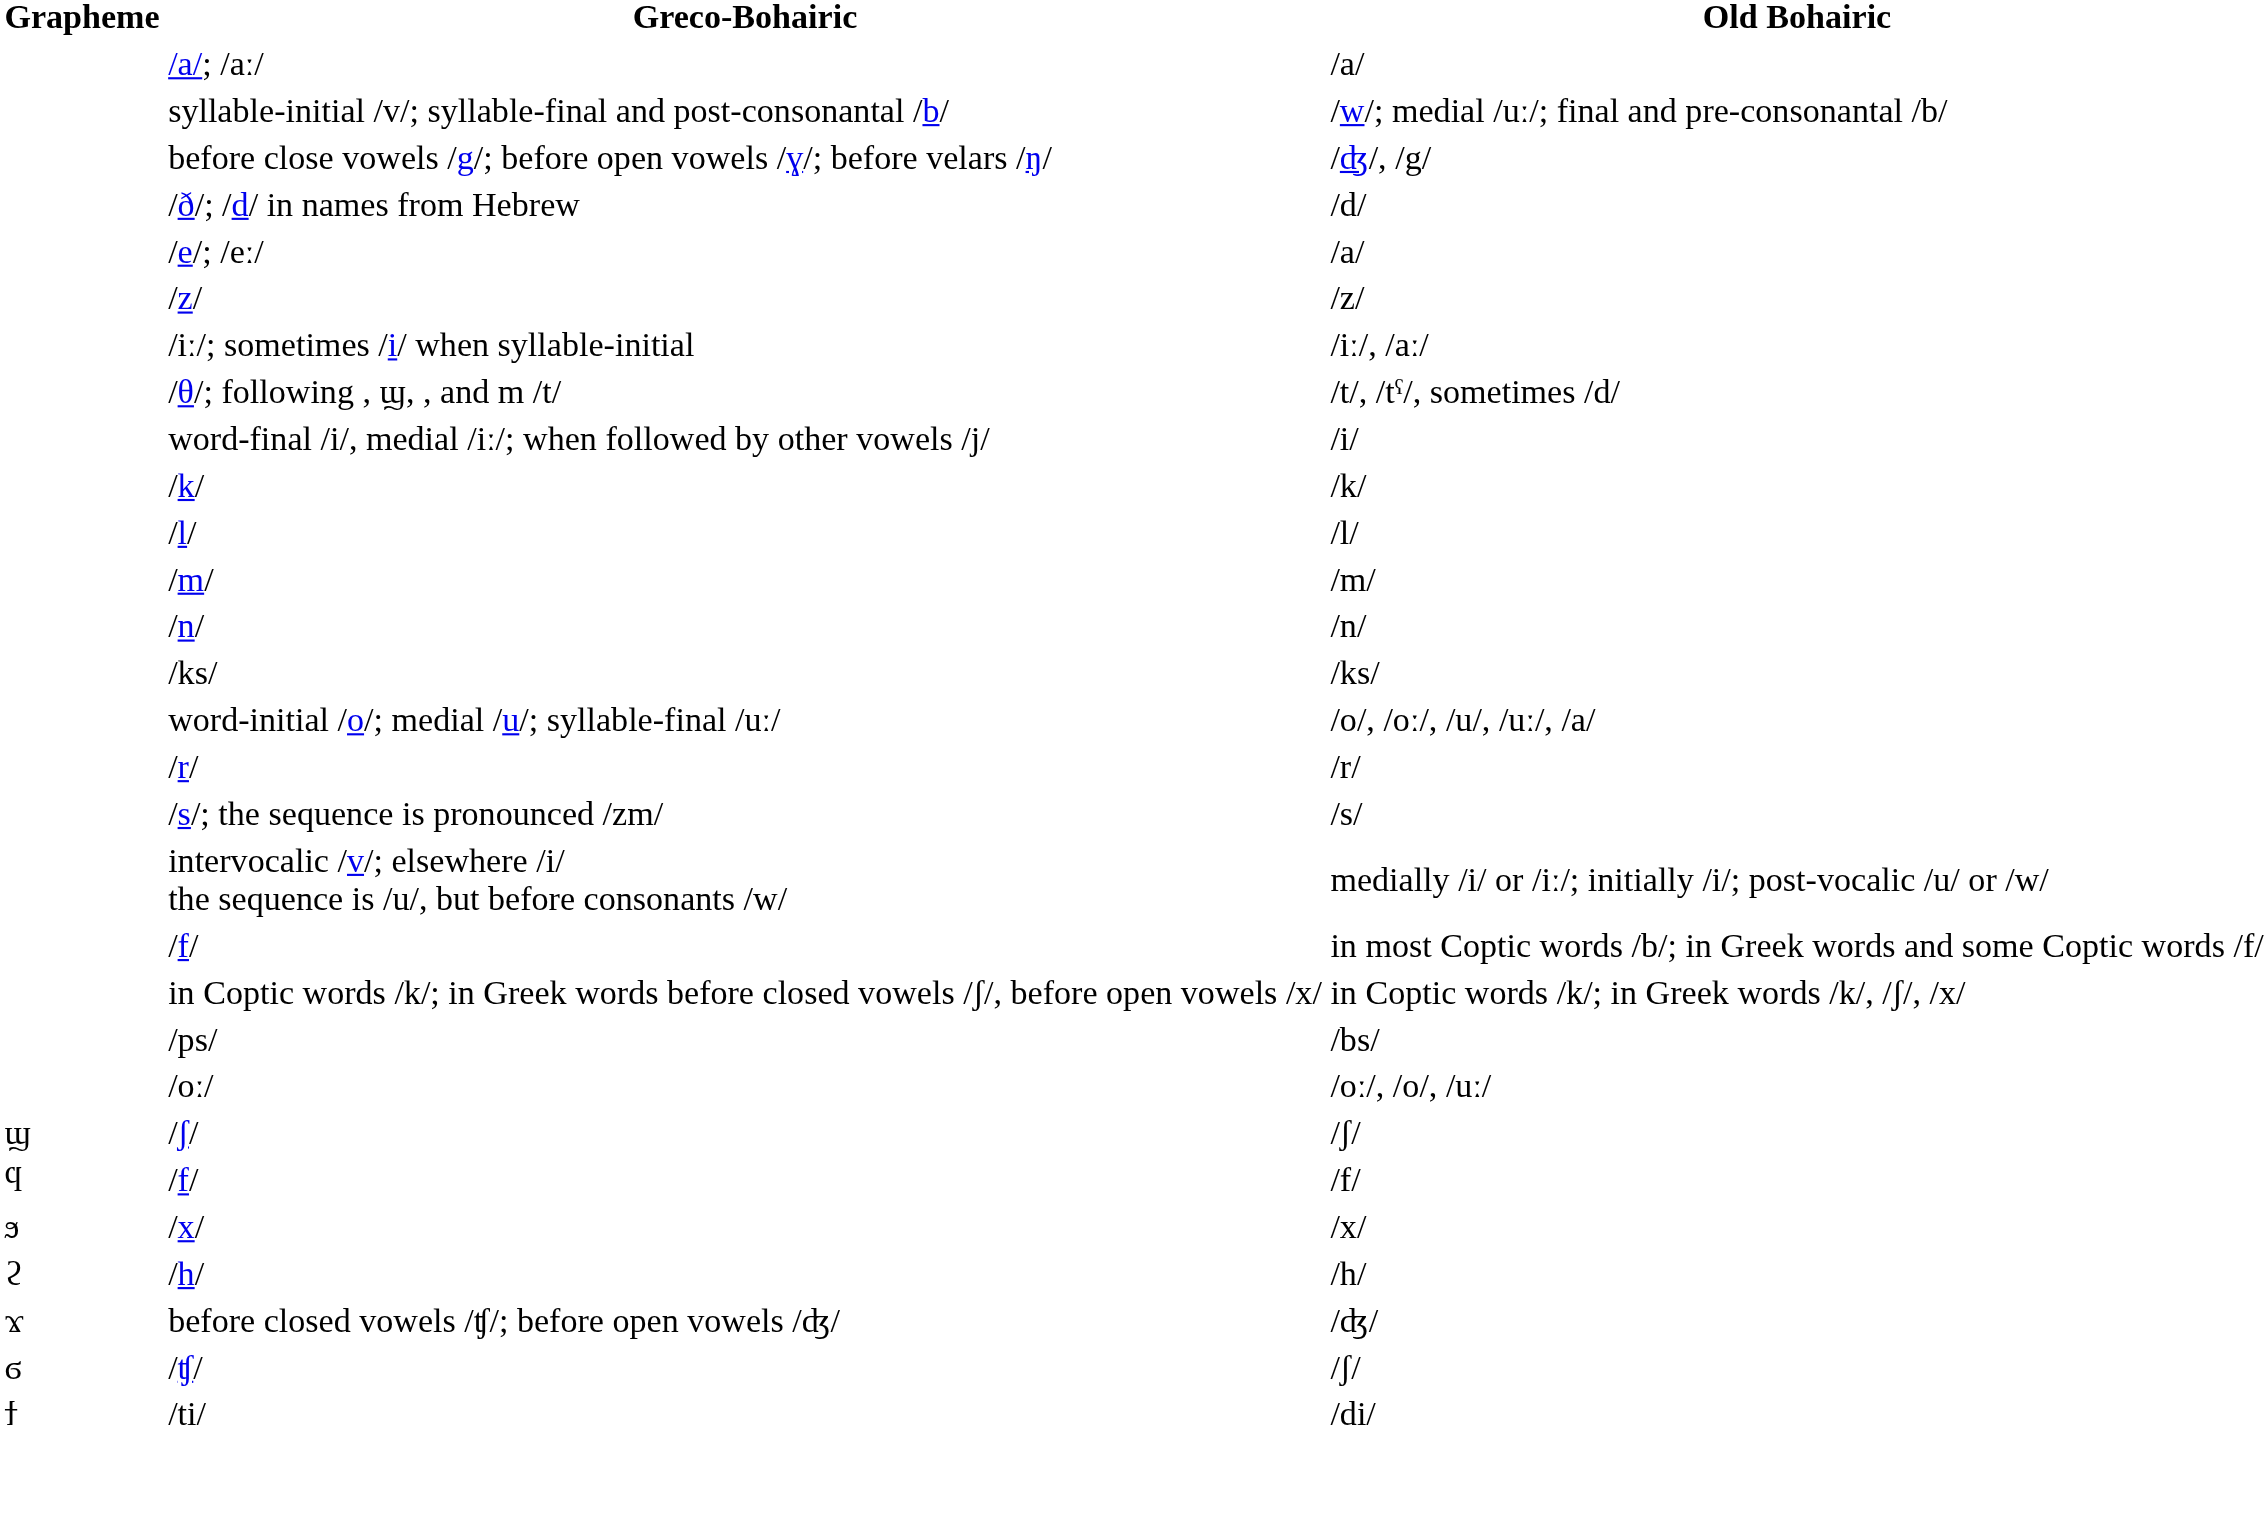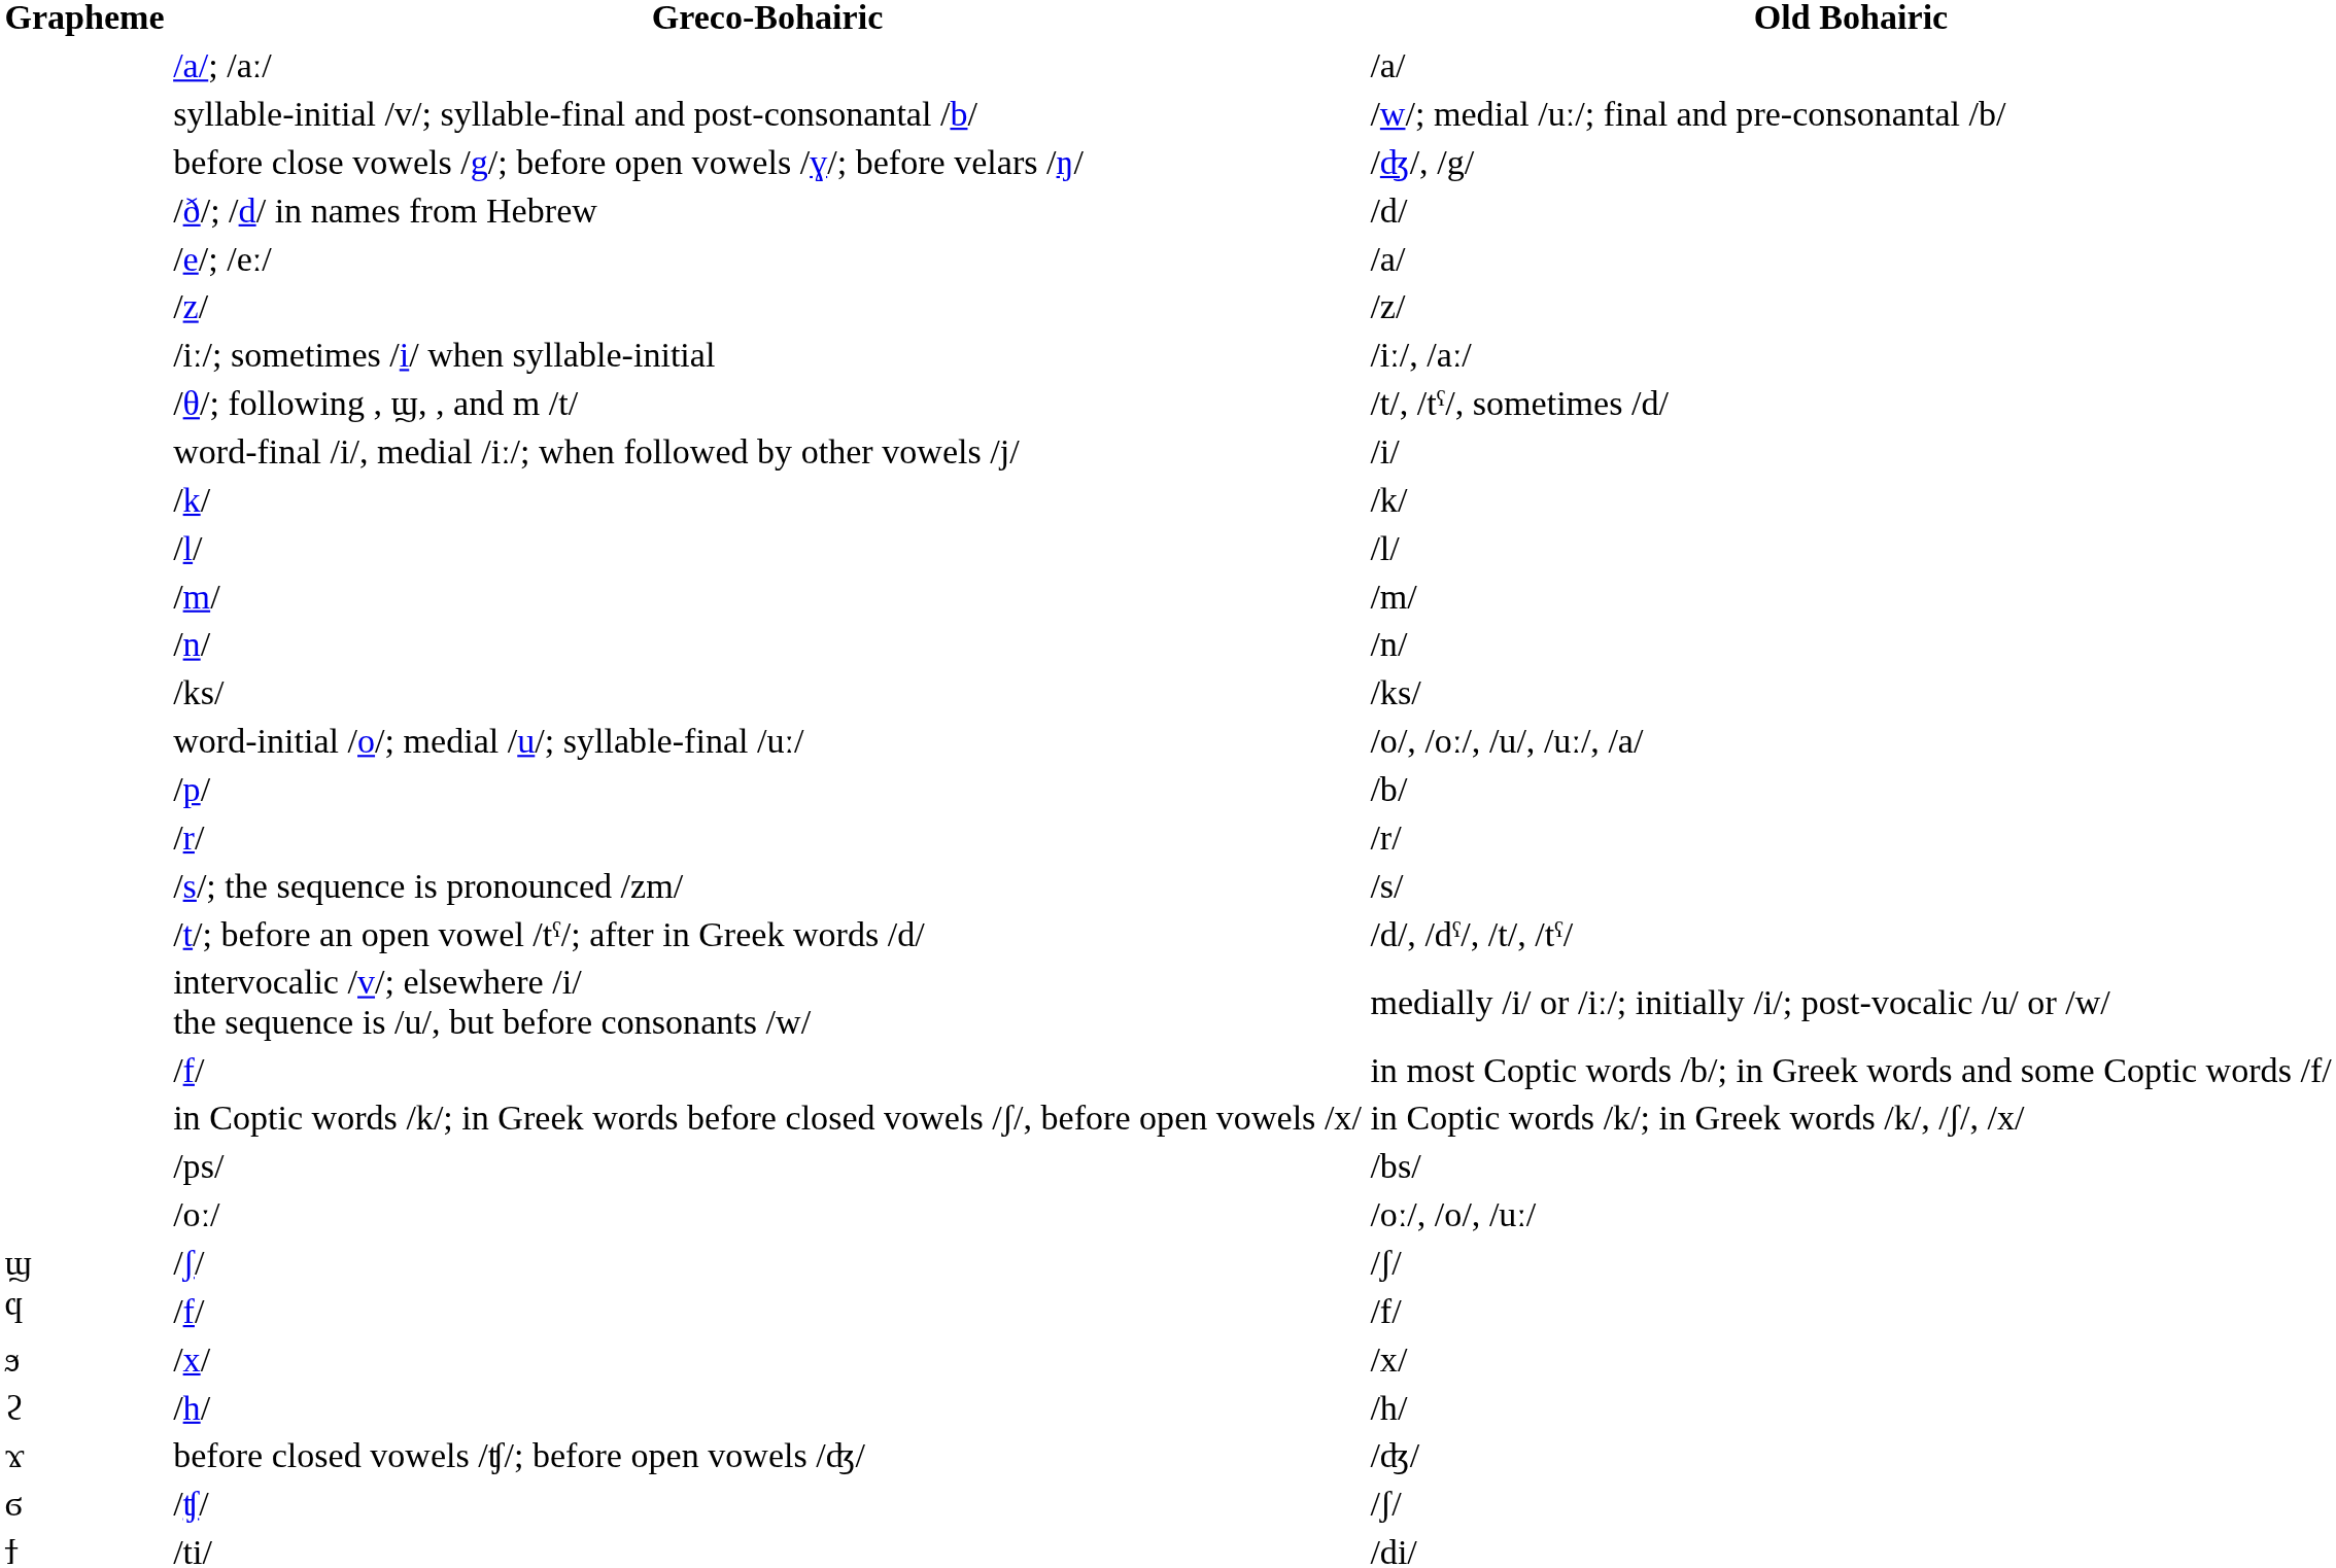 <table>
 <tr>
 <th>Grapheme</th>
 <th>Greco-Bohairic</th>
 <th>Old Bohairic</th>
 </tr>
 <tr>
 <td></td>
 <td><a href='#'>/a/</a>; /aː/</td>
 <td>/a/</td>
 </tr>
 <tr>
 <td></td>
 <td>syllable-initial /v/; syllable-final and post-consonantal /<a href='#'>b</a>/</td>
 <td>/<a href='#'>w</a>/; medial /uː/; final and pre-consonantal /b/</td>
 </tr>
 <tr>
 <td></td>
 <td>before close vowels /<a href='#'>g</a>/; before open vowels /<a href='#'>ɣ</a>/; before velars /<a href='#'>ŋ</a>/</td>
 <td>/<a href='#'>ʤ</a>/, /g/</td>
 </tr>
 <tr>
 <td></td>
 <td>/<a href='#'>ð</a>/; /<a href='#'>d</a>/ in names from Hebrew</td>
 <td>/d/</td>
 </tr>
 <tr>
 <td></td>
 <td>/<a href='#'>e</a>/; /eː/</td>
 <td>/a/</td>
 </tr>
 <tr>
 <td></td>
 <td>/<a href='#'>z</a>/</td>
 <td>/z/</td>
 </tr>
 <tr>
 <td></td>
 <td>/iː/; sometimes /<a href='#'>i</a>/ when syllable-initial</td>
 <td>/iː/, /aː/</td>
 </tr>
 <tr>
 <td></td>
 <td>/<a href='#'>θ</a>/; following , ϣ, , and  m /t/</td>
 <td>/t/, /tˤ/, sometimes /d/</td>
 </tr>
 <tr>
 <td></td>
 <td>word-final /i/, medial /iː/; when followed by other vowels /j/</td>
 <td>/i/</td>
 </tr>
 <tr>
 <td></td>
 <td>/<a href='#'>k</a>/</td>
 <td>/k/</td>
 </tr>
 <tr>
 <td></td>
 <td>/<a href='#'>l</a>/</td>
 <td>/l/</td>
 </tr>
 <tr>
 <td></td>
 <td>/<a href='#'>m</a>/</td>
 <td>/m/</td>
 </tr>
 <tr>
 <td></td>
 <td>/<a href='#'>n</a>/</td>
 <td>/n/</td>
 </tr>
 <tr>
 <td></td>
 <td>/ks/</td>
 <td>/ks/</td>
 </tr>
 <tr>
 <td></td>
 <td>word-initial /<a href='#'>o</a>/; medial /<a href='#'>u</a>/; syllable-final /uː/</td>
 <td>/o/, /oː/, /u/, /uː/, /a/</td>
 </tr>
 <tr>
 <td></td>
+<td>/<a href='#'>p</a>/</td>
+<td>/b/</td>
+</tr>
+<tr>
+<td></td>
 <td>/<a href='#'>r</a>/</td>
 <td>/r/</td>
 </tr>
 <tr>
 <td></td>
 <td>/<a href='#'>s</a>/; the sequence  is pronounced /zm/</td>
 <td>/s/</td>
+</tr>
+<tr>
+<td></td>
+<td>/<a href='#'>t</a>/; before an open vowel /tˤ/; after  in Greek words /d/</td>
+<td>/d/, /dˤ/, /t/, /tˤ/</td>
 </tr>
 <tr>
 <td></td>
 <td>intervocalic /<a href='#'>v</a>/; elsewhere /i/<br>the sequence  is /u/, but before consonants /w/</td>
 <td>medially /i/ or /iː/; initially /i/; post-vocalic /u/ or /w/</td>
 </tr>
 <tr>
 <td></td>
 <td>/<a href='#'>f</a>/</td>
 <td>in most Coptic words /b/; in Greek words and some Coptic words /f/</td>
 </tr>
 <tr>
 <td></td>
 <td>in Coptic words /k/; in Greek words before closed vowels /ʃ/, before open vowels /x/</td>
 <td>in Coptic words /k/; in Greek words /k/, /ʃ/, /x/</td>
 </tr>
 <tr>
 <td></td>
 <td>/ps/</td>
 <td>/bs/</td>
 </tr>
 <tr>
 <td></td>
 <td>/oː/</td>
 <td>/oː/, /o/, /uː/</td>
 </tr>
 <tr>
 <td>ϣ</td>
 <td>/<a href='#'>ʃ</a>/</td>
 <td>/ʃ/</td>
 </tr>
 <tr>
 <td>ϥ</td>
 <td>/<a href='#'>f</a>/</td>
 <td>/f/</td>
 </tr>
 <tr>
 <td>ϧ</td>
 <td>/<a href='#'>x</a>/</td>
 <td>/x/</td>
 </tr>
 <tr>
 <td>ϩ</td>
 <td>/<a href='#'>h</a>/</td>
 <td>/h/</td>
 </tr>
 <tr>
 <td>ϫ</td>
 <td>before closed vowels /ʧ/; before open vowels /ʤ/</td>
 <td>/ʤ/</td>
 </tr>
 <tr>
 <td>ϭ</td>
 <td>/<a href='#'>ʧ</a>/</td>
 <td>/ʃ/</td>
 </tr>
 <tr>
 <td>ϯ</td>
 <td>/ti/</td>
 <td>/di/</td>
 </tr>
 </table>
